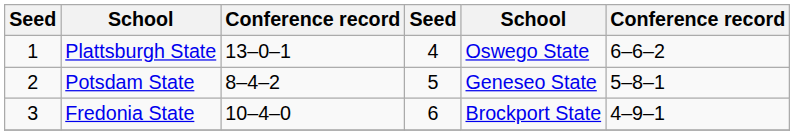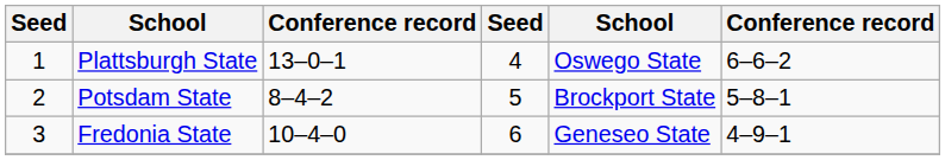 <table class="wikitable">
 <tr>
 <th>Seed</th>
 <th>School</th>
 <th>Conference record</th>
 <th>Seed</th>
 <th>School</th>
 <th>Conference record</th>
 </tr>
 <tr>
 <td align=center>1</td>
 <td><a href='#'>Plattsburgh State</a></td>
 <td>13–0–1</td>
 <td align=center>4</td>
 <td><a href='#'>Oswego State</a></td>
 <td>6–6–2</td>
 </tr>
 <tr>
 <td align=center>2</td>
 <td><a href='#'>Potsdam State</a></td>
 <td>8–4–2</td>
 <td align=center>5</td>
-<td><a href='#'>Geneseo State</a></td>
+<td><a href='#'>Brockport State</a></td>
 <td>5–8–1</td>
 </tr>
 <tr>
 <td align=center>3</td>
 <td><a href='#'>Fredonia State</a></td>
 <td>10–4–0</td>
 <td align=center>6</td>
-<td><a href='#'>Brockport State</a></td>
+<td><a href='#'>Geneseo State</a></td>
 <td>4–9–1</td>
 </tr>
 <tr>
 </tr>
 </table>
